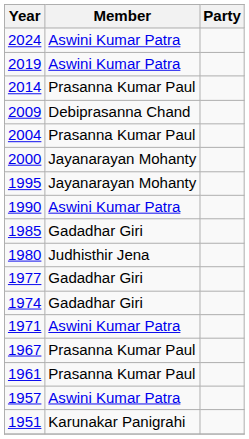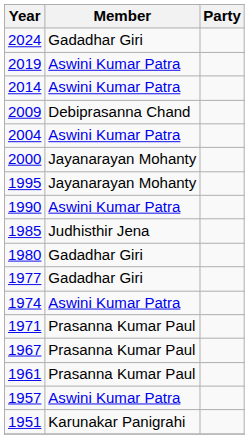 <table class="wikitable sortable">
 <tr>
 <th>Year</th>
 <th>Member</th>
 <th colspan=2>Party</th>
 </tr>
 <tr>
 <td><a href='#'>2024</a></td>
-<td><a href='#'>Aswini Kumar Patra</a></td>
+<td>Gadadhar Giri</td>
 <td></td>
 </tr>
 <tr>
 <td><a href='#'>2019</a></td>
 <td><a href='#'>Aswini Kumar Patra</a></td>
 <td></td>
 </tr>
 <tr>
 <td><a href='#'>2014</a></td>
-<td>Prasanna Kumar Paul</td>
+<td><a href='#'>Aswini Kumar Patra</a></td>
 <td></td>
 </tr>
 <tr>
 <td><a href='#'>2009</a></td>
 <td>Debiprasanna Chand</td>
 <td></td>
 </tr>
 <tr>
 <td><a href='#'>2004</a></td>
-<td>Prasanna Kumar Paul</td>
+<td><a href='#'>Aswini Kumar Patra</a></td>
 <td></td>
 </tr>
 <tr>
 <td><a href='#'>2000</a></td>
 <td>Jayanarayan Mohanty</td>
 <td></td>
 </tr>
 <tr>
 <td><a href='#'>1995</a></td>
 <td>Jayanarayan Mohanty</td>
 <td></td>
 </tr>
 <tr>
 <td><a href='#'>1990</a></td>
 <td><a href='#'>Aswini Kumar Patra</a></td>
 <td></td>
 </tr>
 <tr>
 <td><a href='#'>1985</a></td>
-<td>Gadadhar Giri</td>
+<td>Judhisthir Jena</td>
 <td></td>
 </tr>
 <tr>
 <td><a href='#'>1980</a></td>
-<td>Judhisthir Jena</td>
+<td>Gadadhar Giri</td>
 <td></td>
 </tr>
 <tr>
 <td><a href='#'>1977</a></td>
 <td>Gadadhar Giri</td>
 <td></td>
 </tr>
 <tr>
 <td><a href='#'>1974</a></td>
-<td>Gadadhar Giri</td>
+<td><a href='#'>Aswini Kumar Patra</a></td>
 <td></td>
 </tr>
 <tr>
 <td><a href='#'>1971</a></td>
-<td><a href='#'>Aswini Kumar Patra</a></td>
+<td>Prasanna Kumar Paul</td>
 <td></td>
 </tr>
 <tr>
 <td><a href='#'>1967</a></td>
 <td>Prasanna Kumar Paul</td>
 <td></td>
 </tr>
 <tr>
 <td><a href='#'>1961</a></td>
 <td>Prasanna Kumar Paul</td>
 <td></td>
 </tr>
 <tr>
 <td><a href='#'>1957</a></td>
 <td><a href='#'>Aswini Kumar Patra</a></td>
 <td></td>
 </tr>
 <tr>
 <td><a href='#'>1951</a></td>
 <td>Karunakar Panigrahi</td>
 <td></td>
 </tr>
 <tr>
 </tr>
 </table>
